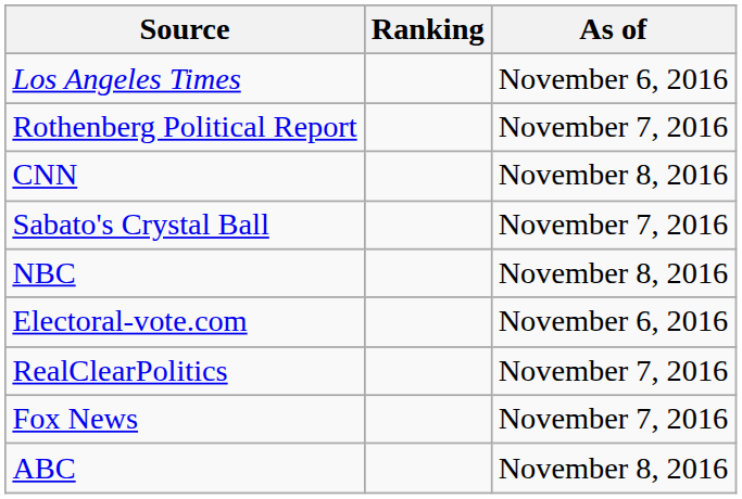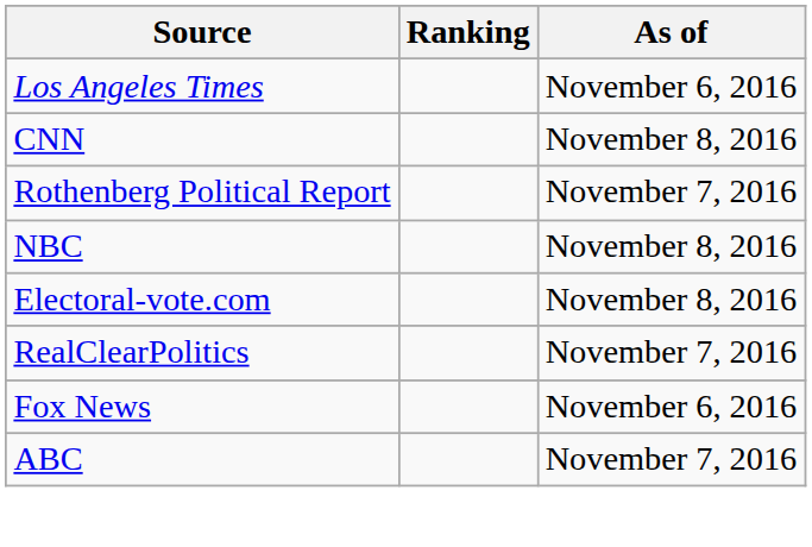 <table class="wikitable" style="text-align:center">
 <tr>
 <th>Source</th>
 <th>Ranking</th>
 <th>As of</th>
 </tr>
 <tr>
 <td align="left"><em><a href='#'>Los Angeles Times</a></em></td>
 <td></td>
 <td>November 6, 2016</td>
 </tr>
 <tr>
-<td align=left><a href='#'>Rothenberg Political Report</a></td>
-<td></td>
-<td>November 7, 2016</td>
-</tr>
-<tr>
 <td align="left"><a href='#'>CNN</a></td>
 <td></td>
 <td>November 8, 2016</td>
 </tr>
 <tr>
-<td align="left"><a href='#'>Sabato's Crystal Ball</a></td>
+<td align=left><a href='#'>Rothenberg Political Report</a></td>
 <td></td>
 <td>November 7, 2016</td>
 </tr>
 <tr>
 <td align="left"><a href='#'>NBC</a></td>
 <td></td>
 <td>November 8, 2016</td>
 </tr>
 <tr>
 <td align="left"><a href='#'>Electoral-vote.com</a></td>
 <td></td>
-<td>November 6, 2016</td>
+<td>November 8, 2016</td>
 </tr>
 <tr>
 <td align="left"><a href='#'>RealClearPolitics</a></td>
 <td></td>
 <td>November 7, 2016</td>
 </tr>
 <tr>
 <td align="left"><a href='#'>Fox News</a></td>
 <td></td>
-<td>November 7, 2016</td>
+<td>November 6, 2016</td>
 </tr>
 <tr>
 <td align="left"><a href='#'>ABC</a></td>
 <td></td>
-<td>November 8, 2016</td>
+<td>November 7, 2016</td>
 </tr>
 </table>
